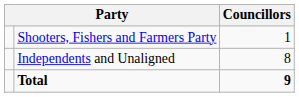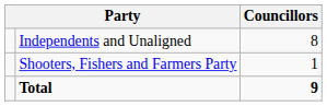 <table class="wikitable">
 <tr>
 <th colspan="2">Party</th>
 <th>Councillors</th>
 </tr>
 <tr>
 <td> </td>
-<td><a href='#'>Shooters, Fishers and Farmers Party</a></td>
-<td align=right>1</td>
+<td><a href='#'>Independents</a> and Unaligned</td>
+<td align=right>8</td>
 </tr>
 <tr>
 <td> </td>
-<td><a href='#'>Independents</a> and Unaligned</td>
-<td align=right>8</td>
+<td><a href='#'>Shooters, Fishers and Farmers Party</a></td>
+<td align=right>1</td>
 </tr>
 <tr>
 <td></td>
 <td><strong>Total</strong></td>
 <td align=right><strong>9</strong></td>
 </tr>
 </table>
